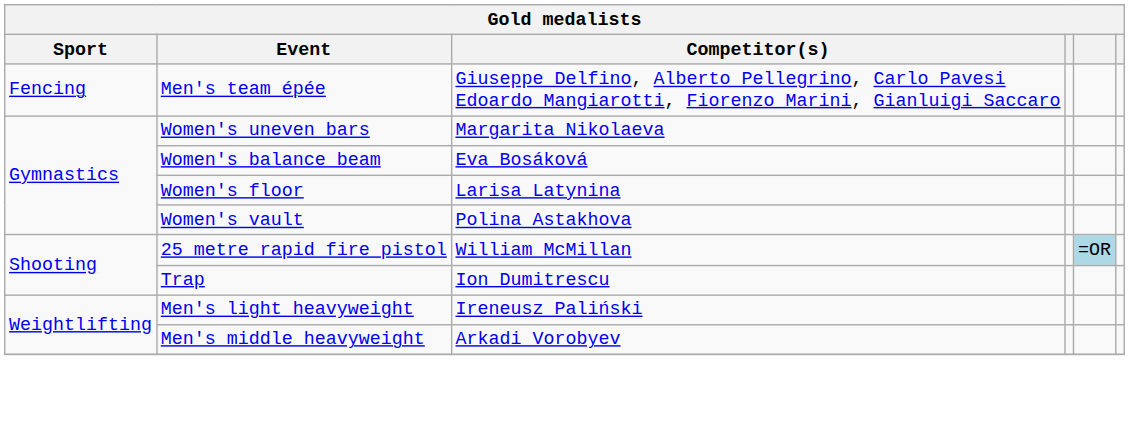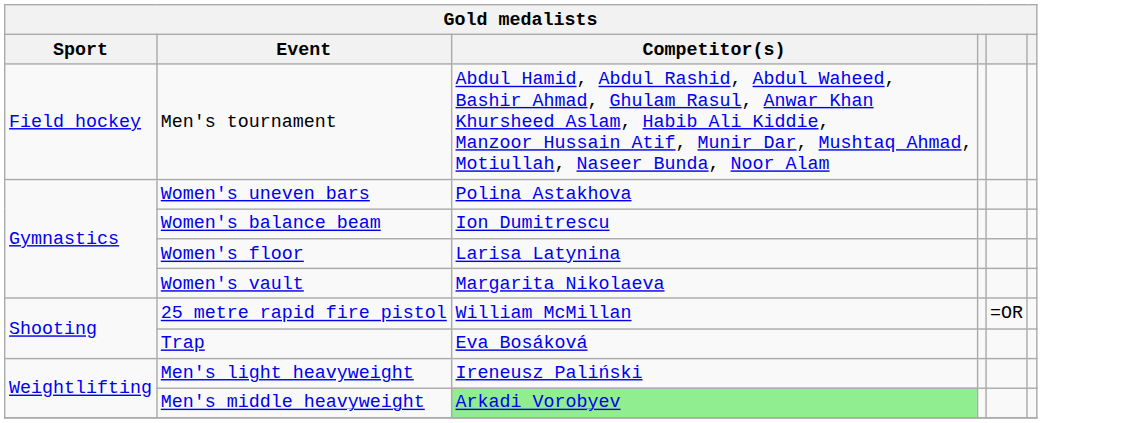 <table class="wikitable">
 <tr>
 <th colspan="6">Gold medalists</th>
 </tr>
 <tr>
 <th>Sport</th>
 <th>Event</th>
 <th>Competitor(s)</th>
 <th></th>
 <th></th>
 <th></th>
 </tr>
 <tr>
-<td><a href='#'>Fencing</a></td>
-<td><a href='#'>Men's team épée</a></td>
-<td><a href='#'>Giuseppe Delfino</a>, <a href='#'>Alberto Pellegrino</a>, <a href='#'>Carlo Pavesi</a><br><a href='#'>Edoardo Mangiarotti</a>, <a href='#'>Fiorenzo Marini</a>, <a href='#'>Gianluigi Saccaro</a></td>
+<td><a href='#'>Field hockey</a></td>
+<td>Men's tournament</td>
+<td><a href='#'>Abdul Hamid</a>, <a href='#'>Abdul Rashid</a>, <a href='#'>Abdul Waheed</a>,<br><a href='#'>Bashir Ahmad</a>, <a href='#'>Ghulam Rasul</a>, <a href='#'>Anwar Khan</a><br><a href='#'>Khursheed Aslam</a>, <a href='#'>Habib Ali Kiddie</a>,<br> <a href='#'>Manzoor Hussain Atif</a>, <a href='#'>Munir Dar</a>, <a href='#'>Mushtaq Ahmad</a>,<br> <a href='#'>Motiullah</a>, <a href='#'>Naseer Bunda</a>, <a href='#'>Noor Alam</a></td>
 <td></td>
 <td></td>
 <td></td>
 </tr>
 <tr>
 <td rowspan="4"><a href='#'>Gymnastics</a></td>
 <td><a href='#'>Women's uneven bars</a></td>
-<td><a href='#'>Margarita Nikolaeva</a></td>
+<td><a href='#'>Polina Astakhova</a></td>
 <td></td>
 <td></td>
 <td></td>
 </tr>
 <tr>
 <td><a href='#'>Women's balance beam</a></td>
-<td><a href='#'>Eva Bosáková</a></td>
+<td><a href='#'>Ion Dumitrescu</a></td>
 <td></td>
 <td></td>
 <td></td>
 </tr>
 <tr>
 <td><a href='#'>Women's floor</a></td>
 <td><a href='#'>Larisa Latynina</a></td>
 <td></td>
 <td></td>
 <td></td>
 </tr>
 <tr>
 <td><a href='#'>Women's vault</a></td>
-<td><a href='#'>Polina Astakhova</a></td>
+<td><a href='#'>Margarita Nikolaeva</a></td>
 <td></td>
 <td></td>
 <td></td>
 </tr>
 <tr>
 <td rowspan="2"><a href='#'>Shooting</a></td>
 <td><a href='#'>25 metre rapid fire pistol</a></td>
 <td><a href='#'>William McMillan</a></td>
 <td></td>
-<td style="background: lightblue;">=OR</td>
+<td>=OR</td>
 <td></td>
 </tr>
 <tr>
 <td><a href='#'>Trap</a></td>
-<td><a href='#'>Ion Dumitrescu</a></td>
+<td><a href='#'>Eva Bosáková</a></td>
 <td></td>
 <td></td>
 <td></td>
 </tr>
 <tr>
 <td rowspan="2"><a href='#'>Weightlifting</a></td>
 <td><a href='#'>Men's light heavyweight</a></td>
 <td><a href='#'>Ireneusz Paliński</a></td>
 <td></td>
 <td></td>
 <td></td>
 </tr>
 <tr>
 <td><a href='#'>Men's middle heavyweight</a></td>
-<td><a href='#'>Arkadi Vorobyev</a></td>
+<td style="background: lightgreen;"><a href='#'>Arkadi Vorobyev</a></td>
 <td></td>
 <td></td>
 <td></td>
 </tr>
 <tr>
 </tr>
 </table>
